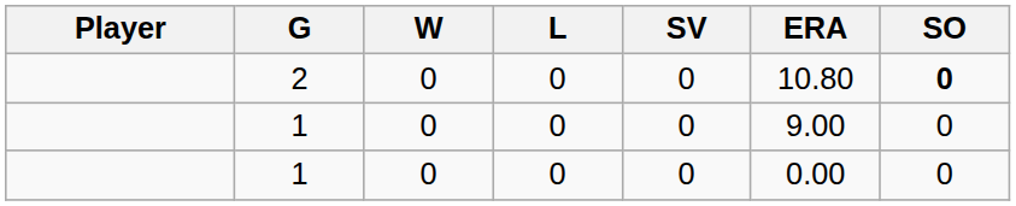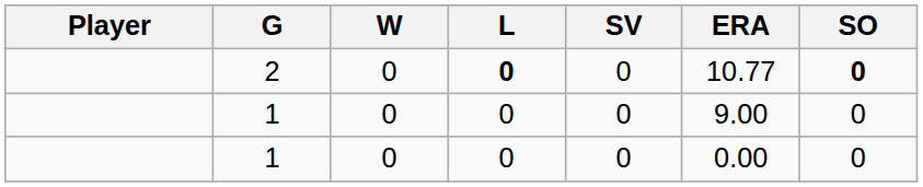 <table class="wikitable sortable">
 <tr>
 <th bgcolor="#DDDDFF" width="16%">Player</th>
 <th bgcolor="#DDDDFF" width="9%">G</th>
 <th bgcolor="#DDDDFF" width="9%">W</th>
 <th bgcolor="#DDDDFF" width="9%">L</th>
 <th bgcolor="#DDDDFF" width="9%">SV</th>
 <th bgcolor="#DDDDFF" width="9%">ERA</th>
 <th bgcolor="#DDDDFF" width="9%">SO</th>
 </tr>
 <tr align="center">
 <td></td>
 <td>2</td>
 <td>0</td>
+<td><strong>0</strong></td>
 <td>0</td>
-<td>0</td>
-<td>10.80</td>
+<td>10.77</td>
 <td><strong>0</strong></td>
 </tr>
 <tr align="center">
 <td></td>
 <td>1</td>
 <td>0</td>
 <td>0</td>
 <td>0</td>
 <td>9.00</td>
 <td>0</td>
 </tr>
 <tr align="center">
 <td></td>
 <td>1</td>
 <td>0</td>
 <td>0</td>
 <td>0</td>
 <td>0.00</td>
 <td>0</td>
 </tr>
 </table>
